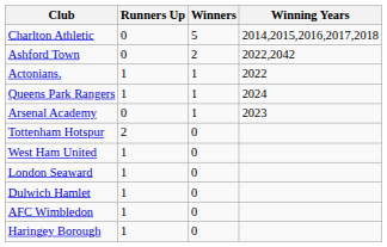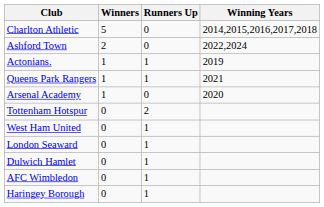 <table class="wikitable">
 <tr>
 <th>Club</th>
+<th>Winners</th>
 <th>Runners Up</th>
-<th>Winners</th>
 <th>Winning Years</th>
 </tr>
 <tr>
 <td><a href='#'>Charlton Athletic</a></td>
+<td>5</td>
 <td>0</td>
-<td>5</td>
 <td>2014,2015,2016,2017,2018</td>
 </tr>
 <tr>
 <td><a href='#'>Ashford Town</a></td>
+<td>2</td>
 <td>0</td>
-<td>2</td>
-<td>2022,2042</td>
+<td>2022,2024</td>
 </tr>
 <tr>
 <td><a href='#'>Actonians.</a></td>
 <td>1</td>
 <td>1</td>
-<td>2022</td>
+<td>2019</td>
 </tr>
 <tr>
 <td><a href='#'>Queens Park Rangers</a></td>
 <td>1</td>
 <td>1</td>
-<td>2024</td>
+<td>2021</td>
 </tr>
 <tr>
 <td><a href='#'>Arsenal Academy</a></td>
+<td>1</td>
 <td>0</td>
-<td>1</td>
-<td>2023</td>
+<td>2020</td>
 </tr>
 <tr>
 <td><a href='#'>Tottenham Hotspur</a></td>
+<td>0</td>
 <td>2</td>
-<td>0</td>
 <td></td>
 </tr>
 <tr>
 <td><a href='#'>West Ham United</a></td>
+<td>0</td>
 <td>1</td>
-<td>0</td>
 <td></td>
 </tr>
 <tr>
 <td><a href='#'>London Seaward</a></td>
+<td>0</td>
 <td>1</td>
-<td>0</td>
 <td></td>
 </tr>
 <tr>
 <td><a href='#'>Dulwich Hamlet</a></td>
+<td>0</td>
 <td>1</td>
-<td>0</td>
 <td></td>
 </tr>
 <tr>
 <td><a href='#'>AFC Wimbledon</a></td>
+<td>0</td>
 <td>1</td>
-<td>0</td>
 <td></td>
 </tr>
 <tr>
 <td><a href='#'>Haringey Borough</a></td>
+<td>0</td>
 <td>1</td>
-<td>0</td>
 <td></td>
 </tr>
 </table>
